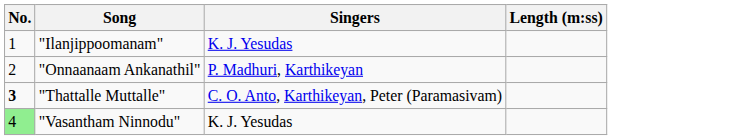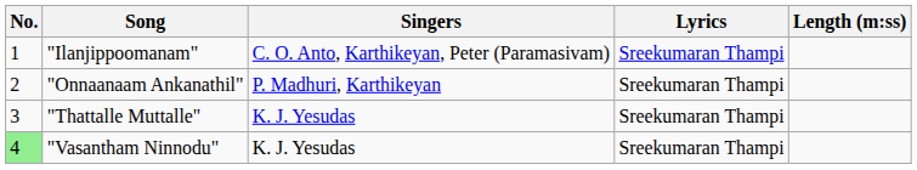 <table class="wikitable" style="font-size:95%;">
 <tr>
 <th>No.</th>
 <th>Song</th>
 <th>Singers</th>
+<th>Lyrics</th>
 <th>Length (m:ss)</th>
 </tr>
 <tr>
 <td>1</td>
 <td>"Ilanjippoomanam"</td>
-<td><a href='#'>K. J. Yesudas</a></td>
+<td><a href='#'>C. O. Anto</a>, <a href='#'>Karthikeyan</a>, Peter (Paramasivam)</td>
+<td><a href='#'>Sreekumaran Thampi</a></td>
 <td></td>
 </tr>
 <tr>
 <td>2</td>
 <td>"Onnaanaam Ankanathil"</td>
 <td><a href='#'>P. Madhuri</a>, <a href='#'>Karthikeyan</a></td>
+<td>Sreekumaran Thampi</td>
 <td></td>
 </tr>
 <tr>
-<td><strong>3</strong></td>
+<td>3</td>
 <td>"Thattalle Muttalle"</td>
-<td><a href='#'>C. O. Anto</a>, <a href='#'>Karthikeyan</a>, Peter (Paramasivam)</td>
+<td><a href='#'>K. J. Yesudas</a></td>
+<td>Sreekumaran Thampi</td>
 <td></td>
 </tr>
 <tr>
 <td style="background: lightgreen;">4</td>
 <td>"Vasantham Ninnodu"</td>
 <td>K. J. Yesudas</td>
+<td>Sreekumaran Thampi</td>
 <td></td>
 </tr>
 </table>
